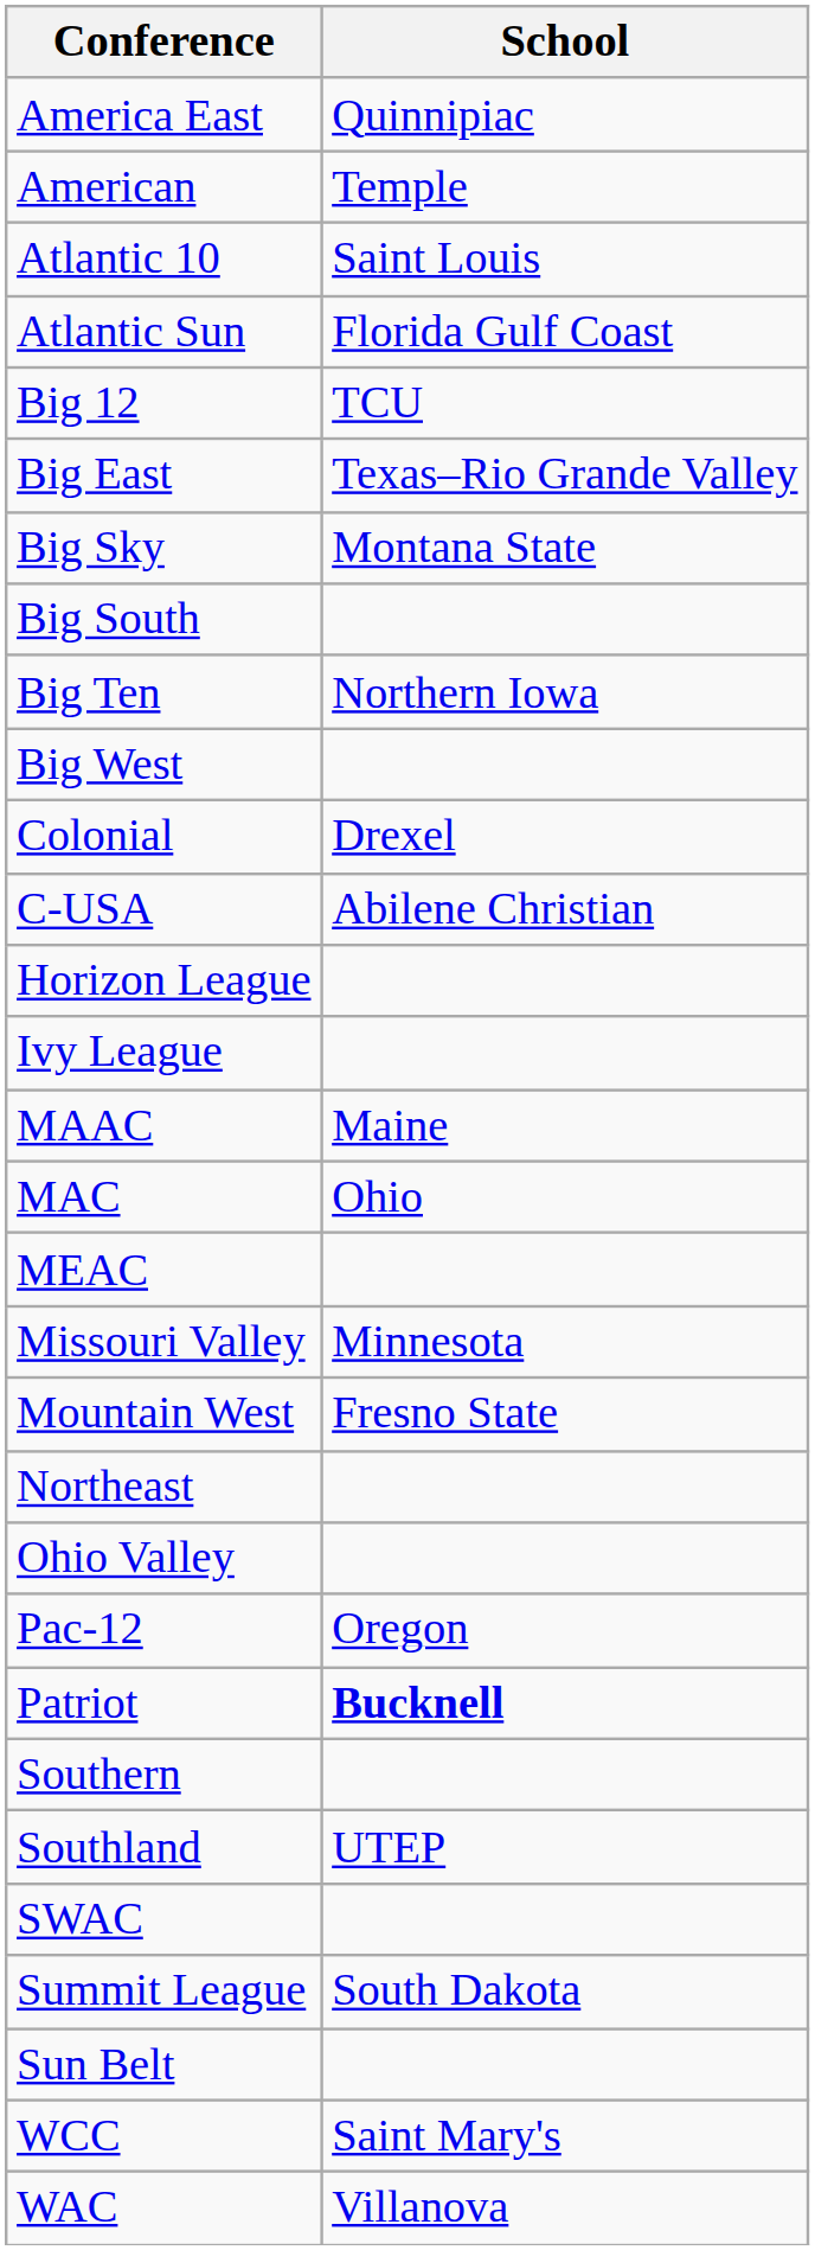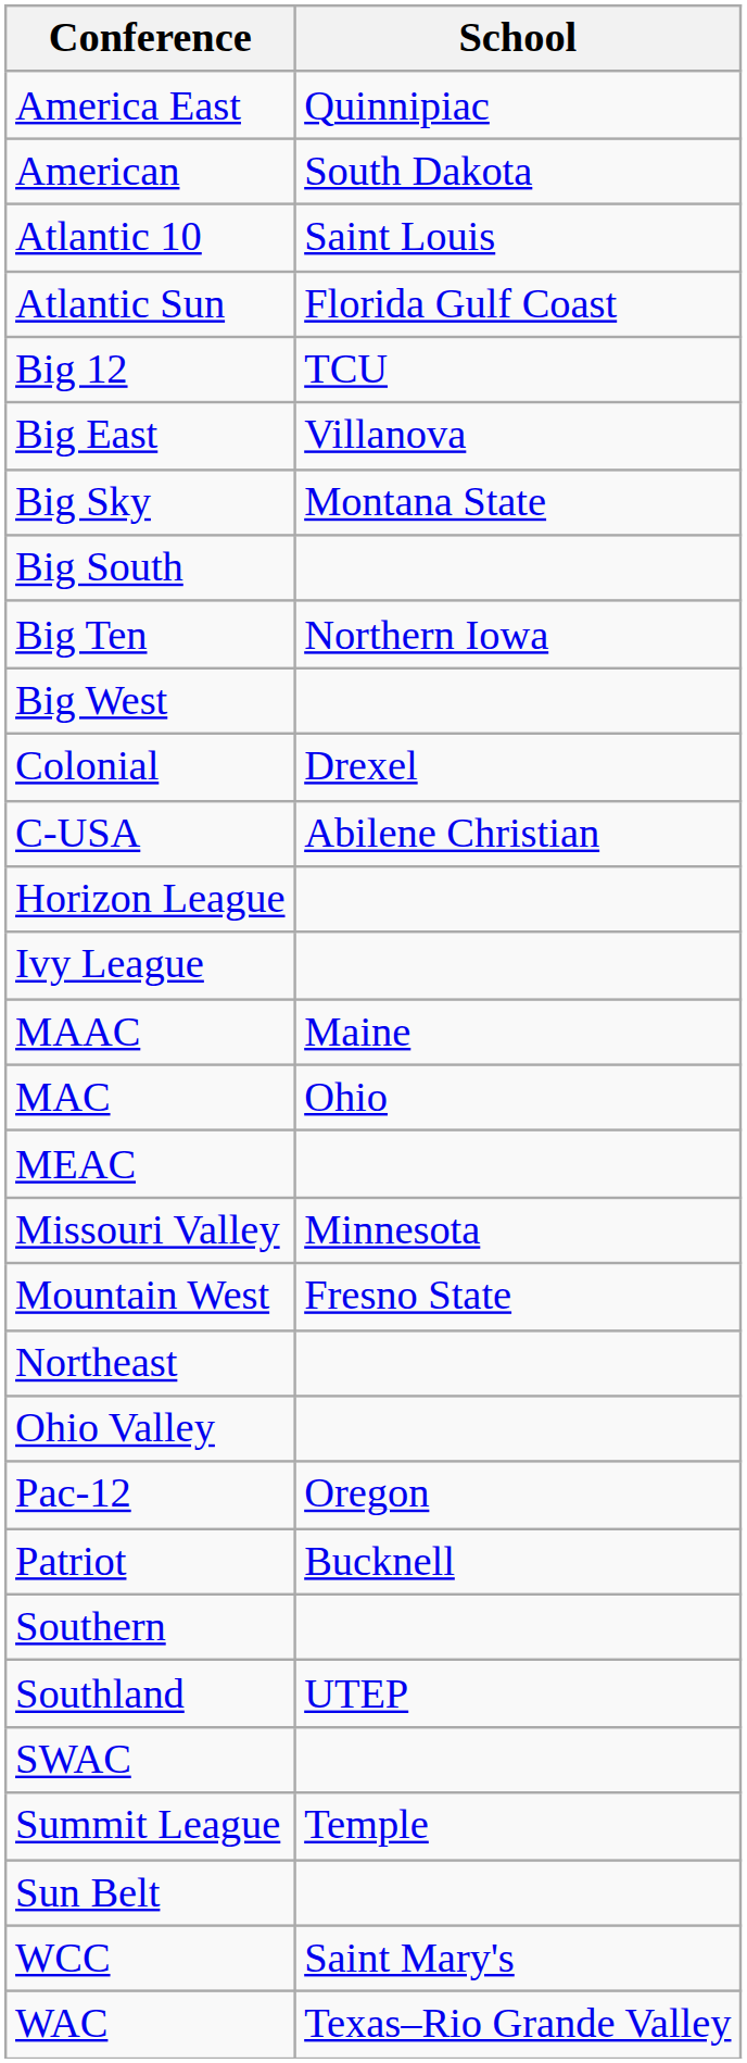 <table class="wikitable sortable">
 <tr>
 <th>Conference</th>
 <th>School</th>
 </tr>
 <tr>
 <td><a href='#'>America East</a></td>
 <td><a href='#'>Quinnipiac</a></td>
 </tr>
 <tr>
 <td><a href='#'>American</a></td>
-<td><a href='#'>Temple</a></td>
+<td><a href='#'>South Dakota</a></td>
 </tr>
 <tr>
 <td><a href='#'>Atlantic 10</a></td>
 <td><a href='#'>Saint Louis</a></td>
 </tr>
 <tr>
 <td><a href='#'>Atlantic Sun</a></td>
 <td><a href='#'>Florida Gulf Coast</a></td>
 </tr>
 <tr>
 <td><a href='#'>Big 12</a></td>
 <td><a href='#'>TCU</a></td>
 </tr>
 <tr>
 <td><a href='#'>Big East</a></td>
-<td><a href='#'>Texas–Rio Grande Valley</a></td>
+<td><a href='#'>Villanova</a></td>
 </tr>
 <tr>
 <td><a href='#'>Big Sky</a></td>
 <td><a href='#'>Montana State</a></td>
 </tr>
 <tr>
 <td><a href='#'>Big South</a></td>
 <td></td>
 </tr>
 <tr>
 <td><a href='#'>Big Ten</a></td>
 <td><a href='#'>Northern Iowa</a></td>
 </tr>
 <tr>
 <td><a href='#'>Big West</a></td>
 <td></td>
 </tr>
 <tr>
 <td><a href='#'>Colonial</a></td>
 <td><a href='#'>Drexel</a></td>
 </tr>
 <tr>
 <td><a href='#'>C-USA</a></td>
 <td><a href='#'>Abilene Christian</a></td>
 </tr>
 <tr>
 <td><a href='#'>Horizon League</a></td>
 <td></td>
 </tr>
 <tr>
 <td><a href='#'>Ivy League</a></td>
 <td></td>
 </tr>
 <tr>
 <td><a href='#'>MAAC</a></td>
 <td><a href='#'>Maine</a></td>
 </tr>
 <tr>
 <td><a href='#'>MAC</a></td>
 <td><a href='#'>Ohio</a></td>
 </tr>
 <tr>
 <td><a href='#'>MEAC</a></td>
 <td></td>
 </tr>
 <tr>
 <td><a href='#'>Missouri Valley</a></td>
 <td><a href='#'>Minnesota</a></td>
 </tr>
 <tr>
 <td><a href='#'>Mountain West</a></td>
 <td><a href='#'>Fresno State</a></td>
 </tr>
 <tr>
 <td><a href='#'>Northeast</a></td>
 <td></td>
 </tr>
 <tr>
 <td><a href='#'>Ohio Valley</a></td>
 <td></td>
 </tr>
 <tr>
 <td><a href='#'>Pac-12</a></td>
 <td><a href='#'>Oregon</a></td>
 </tr>
 <tr>
 <td><a href='#'>Patriot</a></td>
-<td><strong><a href='#'>Bucknell</a></strong></td>
+<td><a href='#'>Bucknell</a></td>
 </tr>
 <tr>
 <td><a href='#'>Southern</a></td>
 <td></td>
 </tr>
 <tr>
 <td><a href='#'>Southland</a></td>
 <td><a href='#'>UTEP</a></td>
 </tr>
 <tr>
 <td><a href='#'>SWAC</a></td>
 <td></td>
 </tr>
 <tr>
 <td><a href='#'>Summit League</a></td>
-<td><a href='#'>South Dakota</a></td>
+<td><a href='#'>Temple</a></td>
 </tr>
 <tr>
 <td><a href='#'>Sun Belt</a></td>
 <td></td>
 </tr>
 <tr>
 <td><a href='#'>WCC</a></td>
 <td><a href='#'>Saint Mary's</a></td>
 </tr>
 <tr>
 <td><a href='#'>WAC</a></td>
-<td><a href='#'>Villanova</a></td>
+<td><a href='#'>Texas–Rio Grande Valley</a></td>
 </tr>
 </table>
